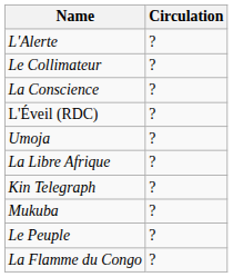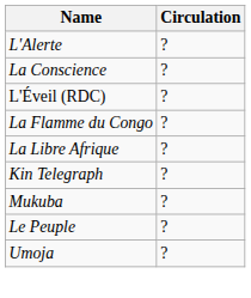 <table class="wikitable">
 <tr>
 <th>Name</th>
 <th>Circulation</th>
 </tr>
 <tr>
 <td><em>L'Alerte</em></td>
-<td>?</td>
-</tr>
-<tr>
-<td><em>Le Collimateur</em></td>
 <td>?</td>
 </tr>
 <tr>
 <td><em>La Conscience</em></td>
 <td>?</td>
 </tr>
 <tr>
 <td>L'Éveil (RDC)</td>
 <td>?</td>
 </tr>
 <tr>
-<td><em>Umoja</em></td>
+<td><em>La Flamme du Congo</em></td>
 <td>?</td>
 </tr>
 <tr>
 <td><em>La Libre Afrique</em></td>
 <td>?</td>
 </tr>
 <tr>
 <td><em>Kin Telegraph</em></td>
 <td>?</td>
 </tr>
 <tr>
 <td><em>Mukuba</em></td>
 <td>?</td>
 </tr>
 <tr>
 <td><em>Le Peuple</em></td>
 <td>?</td>
 </tr>
 <tr>
-<td><em>La Flamme du Congo</em></td>
+<td><em>Umoja</em></td>
 <td>?</td>
 </tr>
 </table>
